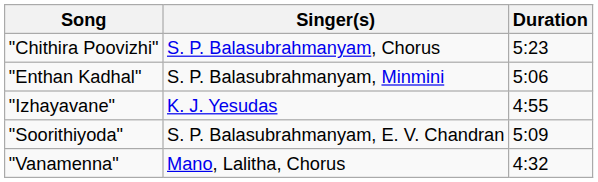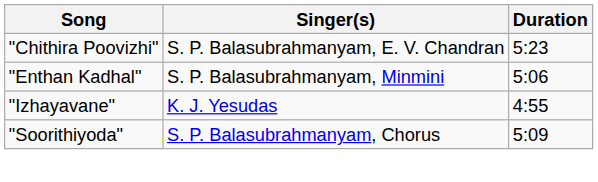 <table class="wikitable" style="font-size:95%;">
 <tr>
 <th>Song</th>
 <th>Singer(s)</th>
 <th>Duration</th>
 </tr>
 <tr>
 <td>"Chithira Poovizhi"</td>
-<td><a href='#'>S. P. Balasubrahmanyam</a>, Chorus</td>
+<td>S. P. Balasubrahmanyam, E. V. Chandran</td>
 <td>5:23</td>
 </tr>
 <tr>
 <td>"Enthan Kadhal"</td>
 <td>S. P. Balasubrahmanyam, <a href='#'>Minmini</a></td>
 <td>5:06</td>
 </tr>
 <tr>
 <td>"Izhayavane"</td>
 <td><a href='#'>K. J. Yesudas</a></td>
 <td>4:55</td>
 </tr>
 <tr>
 <td>"Soorithiyoda"</td>
-<td>S. P. Balasubrahmanyam, E. V. Chandran</td>
+<td><a href='#'>S. P. Balasubrahmanyam</a>, Chorus</td>
 <td>5:09</td>
 </tr>
-<tr>
-<td>"Vanamenna"</td>
-<td><a href='#'>Mano</a>, Lalitha, Chorus</td>
-<td>4:32</td>
-</tr>
 </table>
